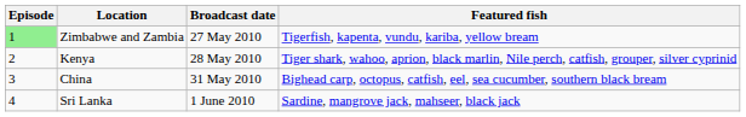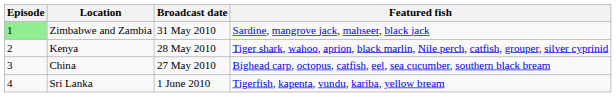 <table class="wikitable">
 <tr>
 <th>Episode</th>
 <th>Location</th>
 <th>Broadcast date</th>
 <th>Featured fish</th>
 </tr>
 <tr>
 <td style="background: lightgreen;">1</td>
 <td>Zimbabwe and Zambia</td>
-<td>27 May 2010</td>
-<td><a href='#'>Tigerfish</a>, <a href='#'>kapenta</a>, <a href='#'>vundu</a>, <a href='#'>kariba</a>, <a href='#'>yellow bream</a></td>
+<td>31 May 2010</td>
+<td><a href='#'>Sardine</a>, <a href='#'>mangrove jack</a>, <a href='#'>mahseer</a>, <a href='#'>black jack</a></td>
 </tr>
 <tr>
 <td>2</td>
 <td>Kenya</td>
 <td>28 May 2010</td>
 <td><a href='#'>Tiger shark</a>, <a href='#'>wahoo</a>, <a href='#'>aprion</a>, <a href='#'>black marlin</a>, <a href='#'>Nile perch</a>, <a href='#'>catfish</a>, <a href='#'>grouper</a>, <a href='#'>silver cyprinid</a></td>
 </tr>
 <tr>
 <td>3</td>
 <td>China</td>
-<td>31 May 2010</td>
+<td>27 May 2010</td>
 <td><a href='#'>Bighead carp</a>, <a href='#'>octopus</a>, <a href='#'>catfish</a>, <a href='#'>eel</a>, <a href='#'>sea cucumber</a>, <a href='#'>southern black bream</a></td>
 </tr>
 <tr>
 <td>4</td>
 <td>Sri Lanka</td>
 <td>1 June 2010</td>
-<td><a href='#'>Sardine</a>, <a href='#'>mangrove jack</a>, <a href='#'>mahseer</a>, <a href='#'>black jack</a></td>
+<td><a href='#'>Tigerfish</a>, <a href='#'>kapenta</a>, <a href='#'>vundu</a>, <a href='#'>kariba</a>, <a href='#'>yellow bream</a></td>
 </tr>
 </table>
